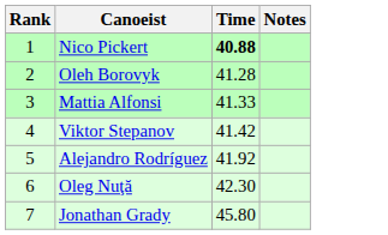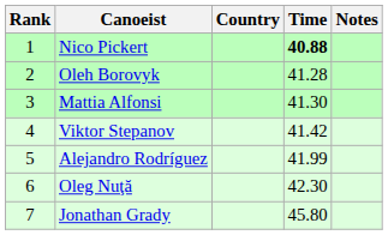 <table class="wikitable" style="text-align:center">
 <tr>
 <th>Rank</th>
 <th>Canoeist</th>
+<th>Country</th>
 <th>Time</th>
 <th>Notes</th>
 </tr>
 <tr bgcolor=bbffbb>
 <td>1</td>
 <td align="left"><a href='#'>Nico Pickert</a></td>
+<td align="left"></td>
 <td><strong>40.88</strong></td>
 <td></td>
 </tr>
 <tr bgcolor=bbffbb>
 <td>2</td>
 <td align="left"><a href='#'>Oleh Borovyk</a></td>
+<td align="left"></td>
 <td>41.28</td>
 <td></td>
 </tr>
 <tr bgcolor=bbffbb>
 <td>3</td>
 <td align="left"><a href='#'>Mattia Alfonsi</a></td>
-<td>41.33</td>
+<td align="left"></td>
+<td>41.30</td>
 <td></td>
 </tr>
 <tr bgcolor=ddffdd>
 <td>4</td>
 <td align="left"><a href='#'>Viktor Stepanov</a></td>
+<td align="left"></td>
 <td>41.42</td>
 <td></td>
 </tr>
 <tr bgcolor=ddffdd>
 <td>5</td>
 <td align="left"><a href='#'>Alejandro Rodríguez</a></td>
-<td>41.92</td>
+<td align="left"></td>
+<td>41.99</td>
 <td></td>
 </tr>
 <tr bgcolor=ddffdd>
 <td>6</td>
 <td align="left"><a href='#'>Oleg Nuţă</a></td>
+<td align="left"></td>
 <td>42.30</td>
 <td></td>
 </tr>
 <tr bgcolor=ddffdd>
 <td>7</td>
 <td align="left"><a href='#'>Jonathan Grady</a></td>
+<td align="left"></td>
 <td>45.80</td>
 <td></td>
 </tr>
 </table>
